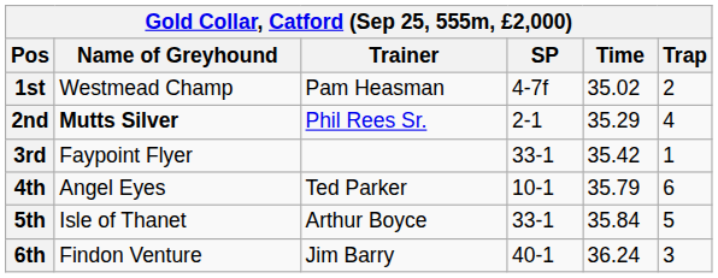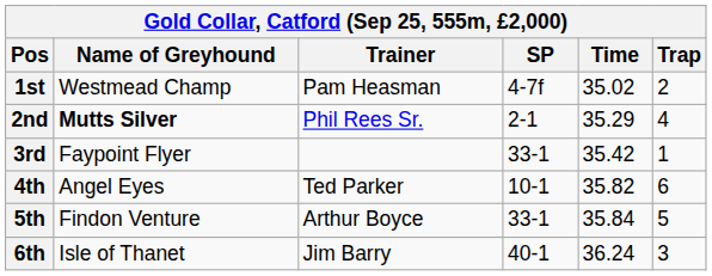 <table class="wikitable">
 <tr>
 <th colspan="6"><a href='#'>Gold Collar</a>, <a href='#'>Catford</a> (Sep 25, 555m, £2,000)</th>
 </tr>
 <tr>
 <th width=30>Pos</th>
 <th width=180>Name of Greyhound</th>
 <th width=150>Trainer</th>
 <th width=50>SP</th>
 <th width=50>Time</th>
 <th width=30>Trap</th>
 </tr>
 <tr>
 <th>1st</th>
 <td>Westmead Champ</td>
 <td>Pam Heasman</td>
 <td>4-7f</td>
 <td>35.02</td>
 <td>2</td>
 </tr>
 <tr>
 <th>2nd</th>
 <td><strong>Mutts Silver</strong></td>
 <td><a href='#'>Phil Rees Sr.</a></td>
 <td>2-1</td>
 <td>35.29</td>
 <td>4</td>
 </tr>
 <tr>
 <th>3rd</th>
 <td>Faypoint Flyer</td>
 <td></td>
 <td>33-1</td>
 <td>35.42</td>
 <td>1</td>
 </tr>
 <tr>
 <th>4th</th>
 <td>Angel Eyes</td>
 <td>Ted Parker</td>
 <td>10-1</td>
-<td>35.79</td>
+<td>35.82</td>
 <td>6</td>
 </tr>
 <tr>
 <th>5th</th>
-<td>Isle of Thanet</td>
+<td>Findon Venture</td>
 <td>Arthur Boyce</td>
 <td>33-1</td>
 <td>35.84</td>
 <td>5</td>
 </tr>
 <tr>
 <th>6th</th>
-<td>Findon Venture</td>
+<td>Isle of Thanet</td>
 <td>Jim Barry</td>
 <td>40-1</td>
 <td>36.24</td>
 <td>3</td>
 </tr>
 </table>
